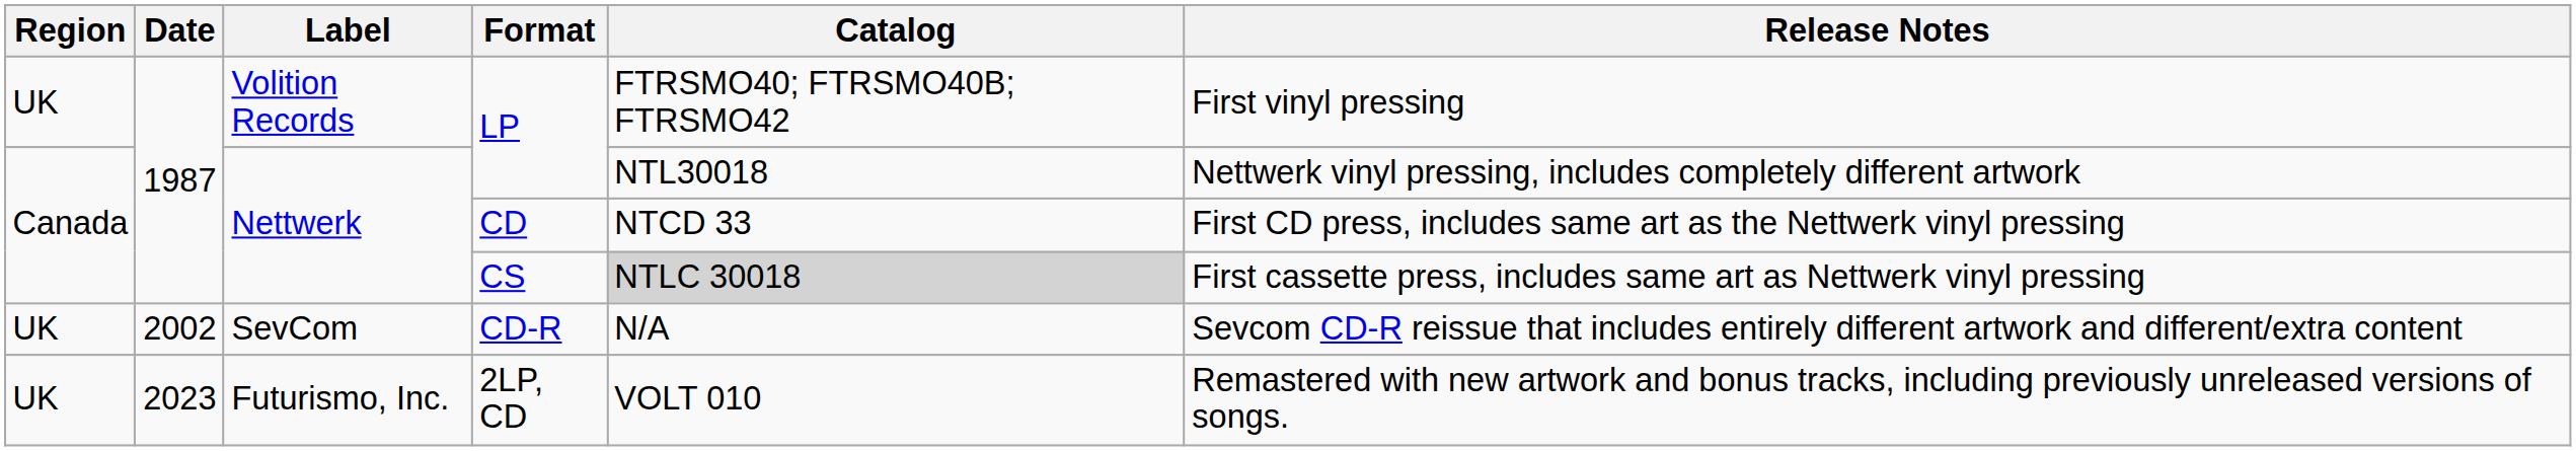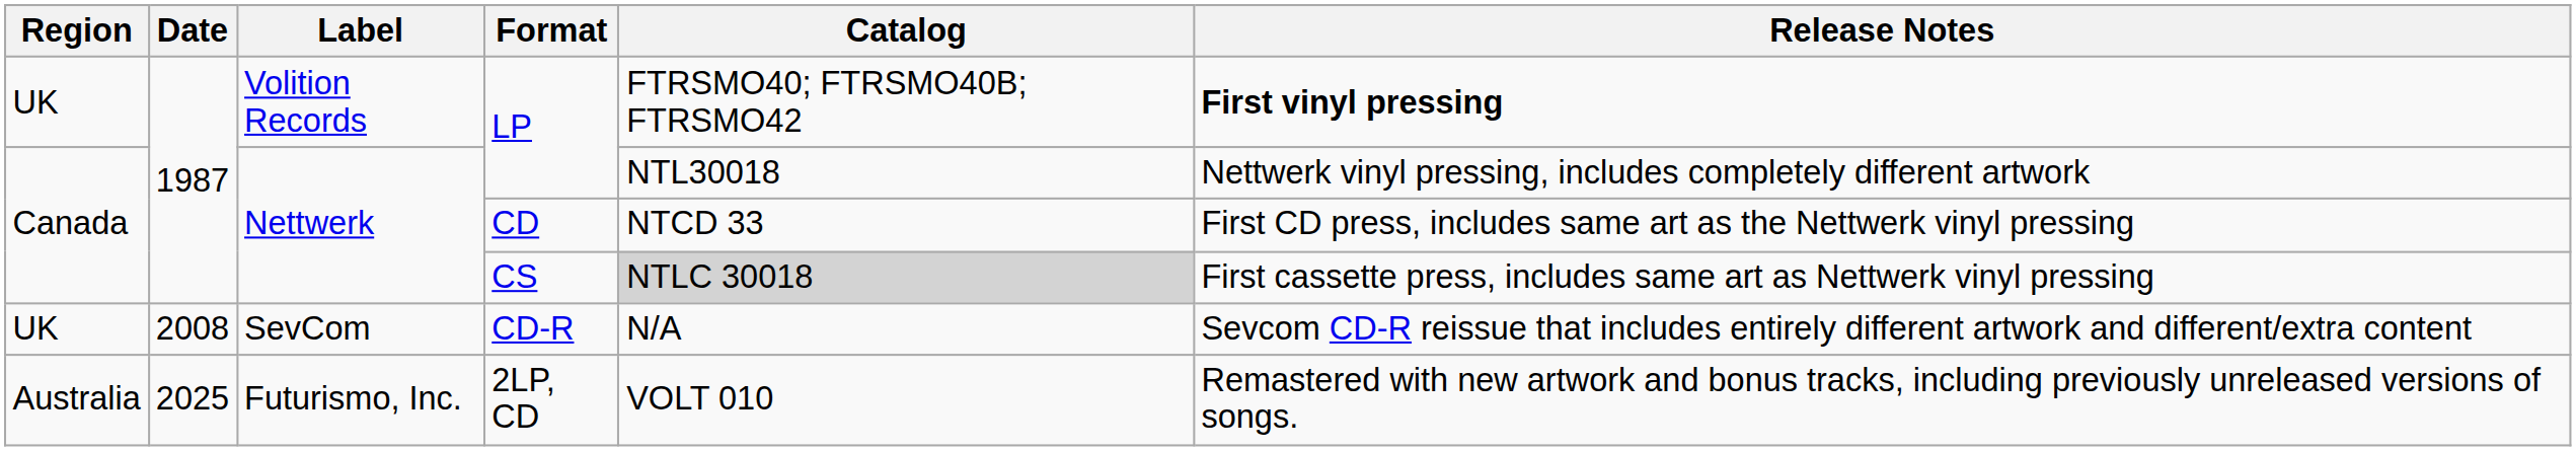 <table class="wikitable">
 <tr>
 <th>Region</th>
 <th>Date</th>
 <th>Label</th>
 <th>Format</th>
 <th>Catalog</th>
 <th>Release Notes</th>
 </tr>
 <tr>
 <td>UK</td>
 <td rowspan="4">1987</td>
 <td><a href='#'>Volition Records</a></td>
 <td rowspan="2"><a href='#'>LP</a></td>
 <td>FTRSMO40; FTRSMO40B; FTRSMO42</td>
-<td>First vinyl pressing</td>
+<td><strong>First vinyl pressing</strong></td>
 </tr>
 <tr>
 <td rowspan="3">Canada</td>
 <td rowspan="3"><a href='#'>Nettwerk</a></td>
 <td>NTL30018</td>
 <td>Nettwerk vinyl pressing, includes completely different artwork</td>
 </tr>
 <tr>
 <td><a href='#'>CD</a></td>
 <td>NTCD 33</td>
 <td>First CD press, includes same art as the Nettwerk vinyl pressing</td>
 </tr>
 <tr>
 <td><a href='#'>CS</a></td>
 <td style="background: lightgrey;">NTLC 30018</td>
 <td>First cassette press, includes same art as Nettwerk vinyl pressing</td>
 </tr>
 <tr>
 <td>UK</td>
-<td>2002</td>
+<td>2008</td>
 <td>SevCom</td>
 <td><a href='#'>CD-R</a></td>
 <td>N/A</td>
 <td>Sevcom <a href='#'>CD-R</a> reissue that includes entirely different artwork and different/extra content</td>
 </tr>
 <tr>
-<td>UK</td>
-<td>2023</td>
+<td>Australia</td>
+<td>2025</td>
 <td>Futurismo, Inc.</td>
 <td>2LP, CD</td>
 <td>VOLT 010</td>
 <td>Remastered with new artwork and bonus tracks, including previously unreleased versions of songs.</td>
 </tr>
 </table>
